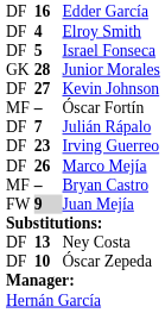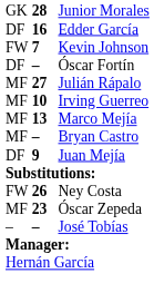 <table style = "font-size: 90%" cellspacing = "0" cellpadding = "0">
 <tr>
 <td colspan = 4></td>
 </tr>
 <tr>
 <th style="width:25px;"></th>
 <th style="width:25px;"></th>
-</tr>
-<tr>
-<td>DF</td>
-<td><strong>16</strong></td>
-<td> <a href='#'>Edder García</a></td>
-<td></td>
-<td></td>
-</tr>
-<tr>
-<td>DF</td>
-<td><strong>4</strong></td>
-<td> <a href='#'>Elroy Smith</a></td>
-<td></td>
-<td></td>
-</tr>
-<tr>
-<td>DF</td>
-<td><strong>5</strong></td>
-<td> <a href='#'>Israel Fonseca</a></td>
-<td></td>
-<td></td>
 </tr>
 <tr>
 <td>GK</td>
 <td><strong>28</strong></td>
 <td> <a href='#'>Junior Morales</a></td>
 <td></td>
 <td></td>
 </tr>
 <tr>
 <td>DF</td>
-<td><strong>27</strong></td>
+<td><strong>16</strong></td>
+<td> <a href='#'>Edder García</a></td>
+<td></td>
+<td></td>
+</tr>
+<tr>
+<td>FW</td>
+<td><strong>7</strong></td>
 <td> <a href='#'>Kevin Johnson</a></td>
 <td></td>
 <td></td>
 </tr>
 <tr>
-<td>MF</td>
+<td>DF</td>
 <td><strong>–</strong></td>
 <td> Óscar Fortín</td>
 </tr>
 <tr>
-<td>DF</td>
-<td><strong>7</strong></td>
+<td>MF</td>
+<td><strong>27</strong></td>
 <td> <a href='#'>Julián Rápalo</a></td>
 </tr>
 <tr>
-<td>DF</td>
-<td><strong>23</strong></td>
+<td>MF</td>
+<td><strong>10</strong></td>
 <td> <a href='#'>Irving Guerreo</a></td>
 </tr>
 <tr>
-<td>DF</td>
-<td><strong>26</strong></td>
+<td>MF</td>
+<td><strong>13</strong></td>
 <td> <a href='#'>Marco Mejía</a></td>
 </tr>
 <tr>
 <td>MF</td>
 <td><strong>–</strong></td>
 <td> <a href='#'>Bryan Castro</a></td>
 </tr>
 <tr>
-<td>FW</td>
-<td style="background: lightgrey;"><strong>9</strong></td>
+<td>DF</td>
+<td><strong>9</strong></td>
 <td> <a href='#'>Juan Mejía</a></td>
 <td></td>
 <td></td>
 </tr>
 <tr>
 <td colspan = 3><strong>Substitutions:</strong></td>
 </tr>
 <tr>
-<td>DF</td>
-<td><strong>13</strong></td>
+<td>FW</td>
+<td><strong>26</strong></td>
 <td> Ney Costa</td>
 <td></td>
 <td></td>
 </tr>
 <tr>
-<td>DF</td>
-<td><strong>10</strong></td>
+<td>MF</td>
+<td><strong>23</strong></td>
 <td> Óscar Zepeda</td>
+<td></td>
+<td></td>
+</tr>
+<tr>
+<td>–</td>
+<td><strong>–</strong></td>
+<td> <a href='#'>José Tobías</a></td>
 <td></td>
 <td></td>
 </tr>
 <tr>
 <td colspan = 3><strong>Manager:</strong></td>
 </tr>
 <tr>
 <td colspan = 3> <a href='#'>Hernán García</a></td>
 </tr>
 </table>
